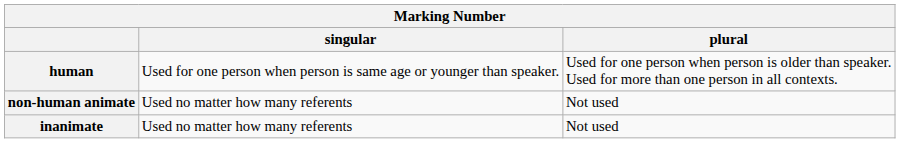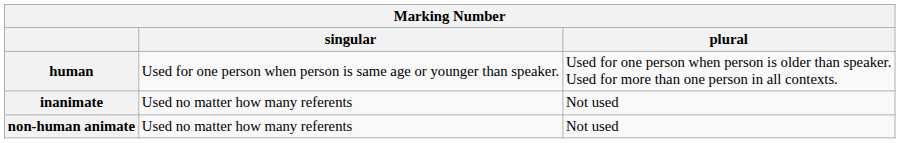 <table class="wikitable">
 <tr>
 <th colspan="3">Marking Number</th>
 </tr>
 <tr>
 <th></th>
 <th>singular</th>
 <th>plural</th>
 </tr>
 <tr>
 <th>human</th>
 <td>Used for one person when person is same age or younger than speaker.</td>
 <td>Used for one person when person is older than speaker.<br>Used for more than one person in all contexts.</td>
 </tr>
 <tr>
+<th>inanimate</th>
+<td>Used no matter how many referents</td>
+<td>Not used</td>
+</tr>
+<tr>
 <th>non-human animate</th>
 <td>Used no matter how many referents</td>
 <td>Not used</td>
 </tr>
-<tr>
-<th>inanimate</th>
-<td>Used no matter how many referents</td>
-<td>Not used</td>
-</tr>
 </table>
